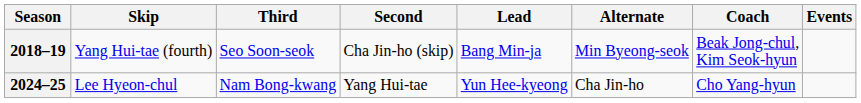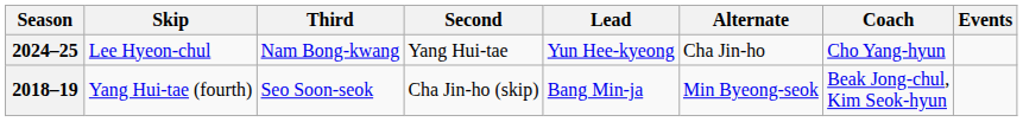 <table class="wikitable">
 <tr>
 <th scope="col" width=60>Season</th>
 <th scope="col">Skip</th>
 <th scope="col">Third</th>
 <th scope="col">Second</th>
 <th scope="col">Lead</th>
 <th scope="col">Alternate</th>
 <th scope="col">Coach</th>
 <th scope="col">Events</th>
 </tr>
 <tr>
+<th scope="row">2024–25</th>
+<td><a href='#'>Lee Hyeon-chul</a></td>
+<td><a href='#'>Nam Bong-kwang</a></td>
+<td>Yang Hui-tae</td>
+<td><a href='#'>Yun Hee-kyeong</a></td>
+<td>Cha Jin-ho</td>
+<td><a href='#'>Cho Yang-hyun</a></td>
+<td> </td>
+</tr>
+<tr>
 <th scope="row">2018–19</th>
 <td><a href='#'>Yang Hui-tae</a> (fourth)</td>
 <td><a href='#'>Seo Soon-seok</a></td>
 <td>Cha Jin-ho (skip)</td>
 <td><a href='#'>Bang Min-ja</a></td>
 <td><a href='#'>Min Byeong-seok</a></td>
 <td><a href='#'>Beak Jong-chul</a>,<br><a href='#'>Kim Seok-hyun</a></td>
 <td> </td>
 </tr>
-<tr>
-<th scope="row">2024–25</th>
-<td><a href='#'>Lee Hyeon-chul</a></td>
-<td><a href='#'>Nam Bong-kwang</a></td>
-<td>Yang Hui-tae</td>
-<td><a href='#'>Yun Hee-kyeong</a></td>
-<td>Cha Jin-ho</td>
-<td><a href='#'>Cho Yang-hyun</a></td>
-<td> </td>
-</tr>
 </table>
